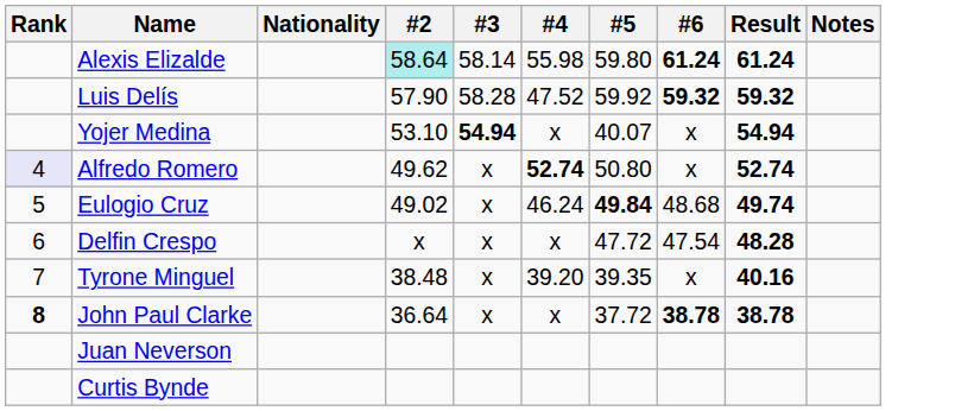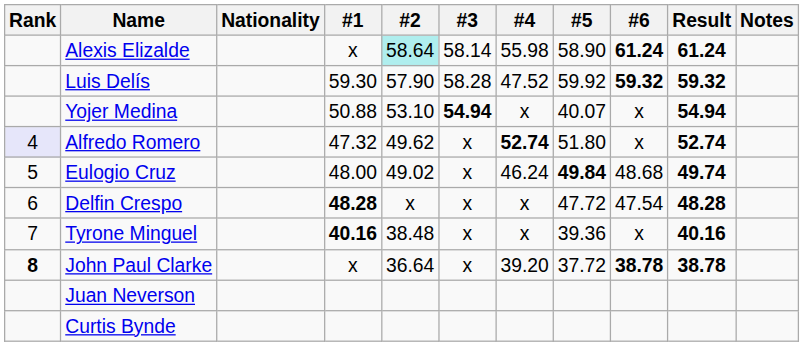 <table class="wikitable sortable" style="text-align:center;font-size:95%">
 <tr>
 <th>Rank</th>
 <th>Name</th>
 <th>Nationality</th>
+<th>#1</th>
 <th>#2</th>
 <th>#3</th>
 <th>#4</th>
 <th>#5</th>
 <th>#6</th>
 <th>Result</th>
 <th>Notes</th>
 </tr>
 <tr>
 <td></td>
 <td align=left><a href='#'>Alexis Elizalde</a></td>
 <td align=left></td>
+<td>x</td>
 <td style="background: paleturquoise;">58.64</td>
 <td>58.14</td>
 <td>55.98</td>
-<td>59.80</td>
+<td>58.90</td>
 <td><strong>61.24</strong></td>
 <td><strong>61.24</strong></td>
 <td></td>
 </tr>
 <tr>
 <td></td>
 <td align=left><a href='#'>Luis Delís</a></td>
 <td align=left></td>
+<td>59.30</td>
 <td>57.90</td>
 <td>58.28</td>
 <td>47.52</td>
 <td>59.92</td>
 <td><strong>59.32</strong></td>
 <td><strong>59.32</strong></td>
 <td></td>
 </tr>
 <tr>
 <td></td>
 <td align=left><a href='#'>Yojer Medina</a></td>
 <td align=left></td>
+<td>50.88</td>
 <td>53.10</td>
 <td><strong>54.94</strong></td>
 <td>x</td>
 <td>40.07</td>
 <td>x</td>
 <td><strong>54.94</strong></td>
 <td></td>
 </tr>
 <tr>
 <td style="background: lavender;">4</td>
 <td align=left><a href='#'>Alfredo Romero</a></td>
 <td align=left></td>
+<td>47.32</td>
 <td>49.62</td>
 <td>x</td>
 <td><strong>52.74</strong></td>
-<td>50.80</td>
+<td>51.80</td>
 <td>x</td>
 <td><strong>52.74</strong></td>
 <td></td>
 </tr>
 <tr>
 <td>5</td>
 <td align=left><a href='#'>Eulogio Cruz</a></td>
 <td align=left></td>
+<td>48.00</td>
 <td>49.02</td>
 <td>x</td>
 <td>46.24</td>
 <td><strong>49.84</strong></td>
 <td>48.68</td>
 <td><strong>49.74</strong></td>
 <td></td>
 </tr>
 <tr>
 <td>6</td>
 <td align=left><a href='#'>Delfin Crespo</a></td>
 <td align=left></td>
+<td><strong>48.28</strong></td>
 <td>x</td>
 <td>x</td>
 <td>x</td>
 <td>47.72</td>
 <td>47.54</td>
 <td><strong>48.28</strong></td>
 <td></td>
 </tr>
 <tr>
 <td>7</td>
 <td align=left><a href='#'>Tyrone Minguel</a></td>
 <td align=left></td>
+<td><strong>40.16</strong></td>
 <td>38.48</td>
 <td>x</td>
-<td>39.20</td>
-<td>39.35</td>
+<td>x</td>
+<td>39.36</td>
 <td>x</td>
 <td><strong>40.16</strong></td>
 <td></td>
 </tr>
 <tr>
 <td><strong>8</strong></td>
 <td align=left><a href='#'>John Paul Clarke</a></td>
 <td align=left></td>
+<td>x</td>
 <td>36.64</td>
 <td>x</td>
-<td>x</td>
+<td>39.20</td>
 <td>37.72</td>
 <td><strong>38.78</strong></td>
 <td><strong>38.78</strong></td>
 <td></td>
 </tr>
 <tr>
 <td></td>
 <td align=left><a href='#'>Juan Neverson</a></td>
 <td align=left></td>
+<td></td>
 <td></td>
 <td></td>
 <td></td>
 <td></td>
 <td></td>
 <td><strong></strong></td>
 <td></td>
 </tr>
 <tr>
 <td></td>
 <td align=left><a href='#'>Curtis Bynde</a></td>
 <td align=left></td>
 <td></td>
 <td></td>
 <td></td>
 <td></td>
 <td></td>
+<td></td>
 <td><strong></strong></td>
 <td></td>
 </tr>
 </table>
